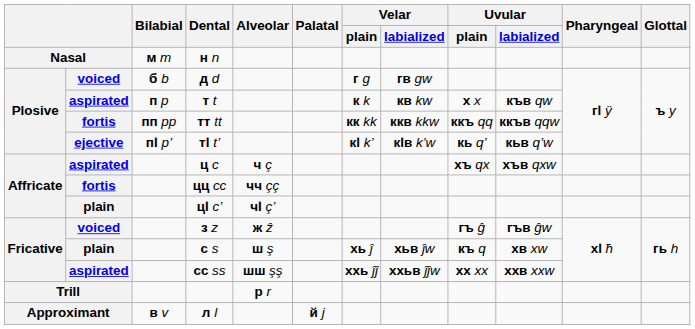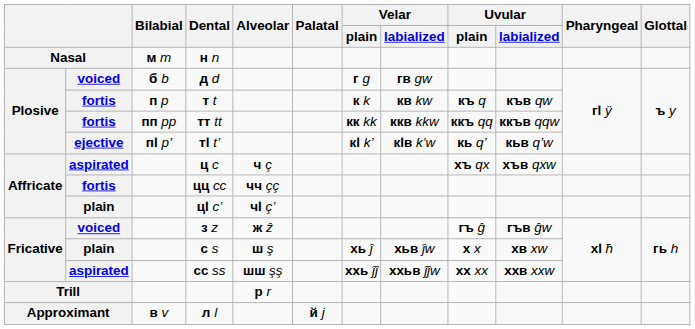 <table class="wikitable" style=text-align:center>
 <tr>
 <th colspan="2" rowspan="2"></th>
 <th rowspan="2">Bilabial</th>
 <th rowspan="2">Dental</th>
 <th rowspan="2">Alveolar</th>
 <th rowspan="2">Palatal</th>
 <th colspan="2">Velar</th>
 <th colspan="2">Uvular</th>
 <th rowspan="2">Pharyngeal</th>
 <th rowspan="2">Glottal</th>
 </tr>
 <tr>
 <th>plain</th>
 <th><a href='#'>labialized</a></th>
 <th>plain</th>
 <th><a href='#'>labialized</a></th>
 </tr>
 <tr>
 <th colspan="2">Nasal</th>
 <td> <strong>м</strong> <em>m</em></td>
 <td> <strong>н</strong> <em>n</em></td>
 <td></td>
 <td></td>
 <td></td>
 <td></td>
 <td></td>
 <td></td>
 <td></td>
 <td></td>
 </tr>
 <tr>
 <th rowspan="4">Plosive</th>
 <th><a href='#'>voiced</a></th>
 <td> <strong>б</strong> <em>b</em></td>
 <td> <strong>д</strong> <em>d</em></td>
 <td></td>
 <td></td>
 <td> <strong>г</strong> <em>g</em></td>
 <td> <strong>гв</strong> <em>gw</em></td>
 <td></td>
 <td></td>
 <td rowspan="4"> <strong>гӏ</strong> <em>ÿ</em></td>
 <td rowspan="4"> <strong>ъ</strong> <em>y</em></td>
 </tr>
 <tr>
-<th><a href='#'>aspirated</a></th>
+<th><a href='#'>fortis</a></th>
 <td> <strong>п</strong> <em>p</em></td>
 <td> <strong>т</strong> <em>t</em></td>
 <td></td>
 <td></td>
 <td> <strong>к</strong> <em>k</em></td>
 <td> <strong>кв</strong> <em>kw</em></td>
-<td> <strong>х</strong> <em>x</em></td>
+<td> <strong>къ</strong> <em>q</em></td>
 <td> <strong>къв</strong> <em>qw</em></td>
 </tr>
 <tr>
 <th><a href='#'>fortis</a></th>
 <td> <strong>пп</strong> <em>pp</em></td>
 <td> <strong>тт</strong> <em>tt</em></td>
 <td></td>
 <td></td>
 <td> <strong>кк</strong> <em>kk</em></td>
 <td> <strong>ккв</strong> <em>kkw</em></td>
 <td> <strong>ккъ</strong> <em>qq</em></td>
 <td> <strong>ккъв</strong> <em>qqw</em></td>
 </tr>
 <tr>
 <th><a href='#'>ejective</a></th>
 <td> <strong>пӏ</strong> <em>pʼ</em></td>
 <td> <strong>тӏ</strong> <em>tʼ</em></td>
 <td></td>
 <td></td>
 <td> <strong>кӏ</strong> <em>kʼ</em></td>
 <td> <strong>кӏв</strong> <em>kʼw</em></td>
 <td> <strong>кь</strong> <em>qʼ</em></td>
 <td> <strong>кьв</strong> <em>qʼw</em></td>
 </tr>
 <tr>
 <th rowspan="3">Affricate</th>
 <th><a href='#'>aspirated</a></th>
 <td></td>
 <td> <strong>ц</strong> <em>c</em></td>
 <td> <strong>ч</strong> <em>ç</em></td>
 <td></td>
 <td></td>
 <td></td>
 <td> <strong>хъ</strong> <em>qx</em></td>
 <td> <strong>хъв</strong> <em>qxw</em></td>
 <td></td>
 <td></td>
 </tr>
 <tr>
 <th><a href='#'>fortis</a></th>
 <td></td>
 <td> <strong>цц</strong> <em>cc</em></td>
 <td> <strong>чч</strong> <em>çç</em></td>
 <td></td>
 <td></td>
 <td></td>
 <td></td>
 <td></td>
 <td></td>
 <td></td>
 </tr>
 <tr>
 <th>plain</th>
 <td></td>
 <td> <strong>цӏ</strong> <em>cʼ</em></td>
 <td> <strong>чӏ</strong> <em>çʼ</em></td>
 <td></td>
 <td></td>
 <td></td>
 <td></td>
 <td></td>
 <td></td>
 <td></td>
 </tr>
 <tr>
 <th rowspan="3">Fricative</th>
 <th><a href='#'>voiced</a></th>
 <td></td>
 <td> <strong>з</strong> <em>z</em></td>
 <td> <strong>ж</strong> <em>ẑ</em></td>
 <td></td>
 <td></td>
 <td></td>
 <td> <strong>гъ</strong> <em>ĝ</em></td>
 <td> <strong>гъв</strong> <em>ĝw</em></td>
 <td rowspan="3"> <strong>хӏ</strong> <em>ħ</em></td>
 <td rowspan="3"> <strong>гь</strong> <em>h</em></td>
 </tr>
 <tr>
 <th>plain</th>
 <td></td>
 <td> <strong>с</strong> <em>s</em></td>
 <td> <strong>ш</strong> <em>ş</em></td>
 <td></td>
 <td> <strong>хь</strong> <em>ĵ</em></td>
 <td> <strong>хьв</strong> <em>ĵw</em></td>
-<td> <strong>къ</strong> <em>q</em></td>
+<td> <strong>х</strong> <em>x</em></td>
 <td> <strong>хв</strong> <em>xw</em></td>
 </tr>
 <tr>
 <th><a href='#'>aspirated</a></th>
 <td></td>
 <td> <strong>сс</strong> <em>ss</em></td>
 <td> <strong>шш</strong> <em>şş</em></td>
 <td></td>
 <td> <strong>ххь</strong> <em>ĵĵ</em></td>
 <td> <strong>ххьв</strong> <em>ĵĵw</em></td>
 <td> <strong>хх</strong> <em>xx</em></td>
 <td> <strong>ххв</strong> <em>xxw</em></td>
 </tr>
 <tr>
 <th colspan="2">Trill</th>
 <td></td>
 <td></td>
 <td> <strong>р</strong> <em>r</em></td>
 <td></td>
 <td></td>
 <td></td>
 <td></td>
 <td></td>
 <td></td>
 <td></td>
 </tr>
 <tr>
 <th colspan="2">Approximant</th>
 <td> <strong>в</strong> <em>v</em></td>
 <td> <strong>л</strong> <em>l</em></td>
 <td></td>
 <td> <strong>й</strong> <em>j</em></td>
 <td></td>
 <td></td>
 <td></td>
 <td></td>
 <td></td>
 <td></td>
 </tr>
 </table>
